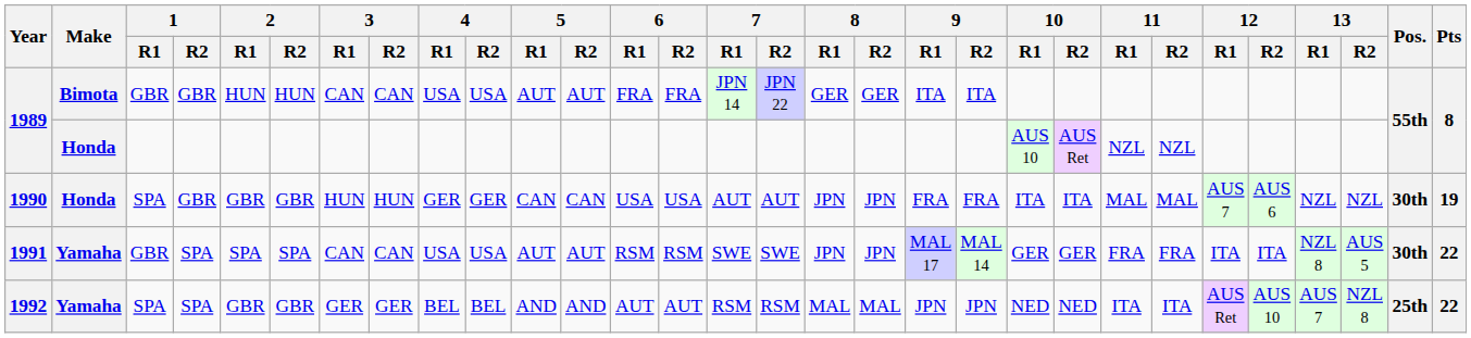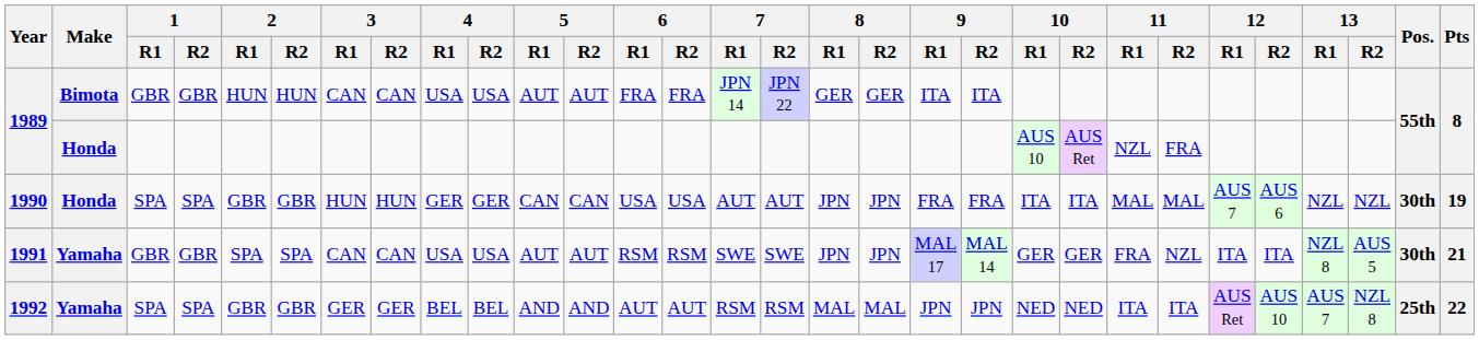 <table class="wikitable" style="text-align:center; font-size:90%">
 <tr>
 <th valign="middle" rowspan=2>Year</th>
 <th valign="middle" rowspan=2>Make</th>
 <th colspan=2>1</th>
 <th colspan=2>2</th>
 <th colspan=2>3</th>
 <th colspan=2>4</th>
 <th colspan=2>5</th>
 <th colspan=2>6</th>
 <th colspan=2>7</th>
 <th colspan=2>8</th>
 <th colspan=2>9</th>
 <th colspan=2>10</th>
 <th colspan=2>11</th>
 <th colspan=2>12</th>
 <th colspan=2>13</th>
 <th rowspan=2>Pos.</th>
 <th rowspan=2>Pts</th>
 </tr>
 <tr>
 <th>R1</th>
 <th>R2</th>
 <th>R1</th>
 <th>R2</th>
 <th>R1</th>
 <th>R2</th>
 <th>R1</th>
 <th>R2</th>
 <th>R1</th>
 <th>R2</th>
 <th>R1</th>
 <th>R2</th>
 <th>R1</th>
 <th>R2</th>
 <th>R1</th>
 <th>R2</th>
 <th>R1</th>
 <th>R2</th>
 <th>R1</th>
 <th>R2</th>
 <th>R1</th>
 <th>R2</th>
 <th>R1</th>
 <th>R2</th>
 <th>R1</th>
 <th>R2</th>
 </tr>
 <tr>
 <th rowspan=2><a href='#'>1989</a></th>
 <th><a href='#'>Bimota</a></th>
 <td><a href='#'>GBR</a></td>
 <td><a href='#'>GBR</a></td>
 <td><a href='#'>HUN</a></td>
 <td><a href='#'>HUN</a></td>
 <td><a href='#'>CAN</a></td>
 <td><a href='#'>CAN</a></td>
 <td><a href='#'>USA</a></td>
 <td><a href='#'>USA</a></td>
 <td><a href='#'>AUT</a></td>
 <td><a href='#'>AUT</a></td>
 <td><a href='#'>FRA</a></td>
 <td><a href='#'>FRA</a></td>
 <td bgcolor="#DFFFDF"><a href='#'>JPN</a><br><small>14</small></td>
 <td bgcolor="#CFCFFF"><a href='#'>JPN</a><br><small>22</small></td>
 <td><a href='#'>GER</a></td>
 <td><a href='#'>GER</a></td>
 <td><a href='#'>ITA</a></td>
 <td><a href='#'>ITA</a></td>
 <td></td>
 <td></td>
 <td></td>
 <td></td>
 <td></td>
 <td></td>
 <td></td>
 <td></td>
 <th rowspan=2>55th</th>
 <th rowspan=2>8</th>
 </tr>
 <tr>
 <th><a href='#'>Honda</a></th>
 <td></td>
 <td></td>
 <td></td>
 <td></td>
 <td></td>
 <td></td>
 <td></td>
 <td></td>
 <td></td>
 <td></td>
 <td></td>
 <td></td>
 <td></td>
 <td></td>
 <td></td>
 <td></td>
 <td></td>
 <td></td>
 <td bgcolor="#DFFFDF"><a href='#'>AUS</a><br><small>10</small></td>
 <td bgcolor="#EFCFFF"><a href='#'>AUS</a><br><small>Ret</small></td>
 <td><a href='#'>NZL</a></td>
-<td><a href='#'>NZL</a></td>
+<td><a href='#'>FRA</a></td>
 <td></td>
 <td></td>
 <td></td>
 <td></td>
 </tr>
 <tr>
 <th><a href='#'>1990</a></th>
 <th><a href='#'>Honda</a></th>
 <td><a href='#'>SPA</a></td>
-<td><a href='#'>GBR</a></td>
+<td><a href='#'>SPA</a></td>
 <td><a href='#'>GBR</a></td>
 <td><a href='#'>GBR</a></td>
 <td><a href='#'>HUN</a></td>
 <td><a href='#'>HUN</a></td>
 <td><a href='#'>GER</a></td>
 <td><a href='#'>GER</a></td>
 <td><a href='#'>CAN</a></td>
 <td><a href='#'>CAN</a></td>
 <td><a href='#'>USA</a></td>
 <td><a href='#'>USA</a></td>
 <td><a href='#'>AUT</a></td>
 <td><a href='#'>AUT</a></td>
 <td><a href='#'>JPN</a></td>
 <td><a href='#'>JPN</a></td>
 <td><a href='#'>FRA</a></td>
 <td><a href='#'>FRA</a></td>
 <td><a href='#'>ITA</a></td>
 <td><a href='#'>ITA</a></td>
 <td><a href='#'>MAL</a></td>
 <td><a href='#'>MAL</a></td>
 <td bgcolor="#DFFFDF"><a href='#'>AUS</a><br><small>7</small></td>
 <td bgcolor="#DFFFDF"><a href='#'>AUS</a><br><small>6</small></td>
 <td><a href='#'>NZL</a></td>
 <td><a href='#'>NZL</a></td>
 <th>30th</th>
 <th>19</th>
 </tr>
 <tr>
 <th><a href='#'>1991</a></th>
 <th><a href='#'>Yamaha</a></th>
 <td><a href='#'>GBR</a></td>
-<td><a href='#'>SPA</a></td>
+<td><a href='#'>GBR</a></td>
 <td><a href='#'>SPA</a></td>
 <td><a href='#'>SPA</a></td>
 <td><a href='#'>CAN</a></td>
 <td><a href='#'>CAN</a></td>
 <td><a href='#'>USA</a></td>
 <td><a href='#'>USA</a></td>
 <td><a href='#'>AUT</a></td>
 <td><a href='#'>AUT</a></td>
 <td><a href='#'>RSM</a></td>
 <td><a href='#'>RSM</a></td>
 <td><a href='#'>SWE</a></td>
 <td><a href='#'>SWE</a></td>
 <td><a href='#'>JPN</a></td>
 <td><a href='#'>JPN</a></td>
 <td bgcolor="#CFCFFF"><a href='#'>MAL</a><br><small>17</small></td>
 <td bgcolor="#DFFFDF"><a href='#'>MAL</a><br><small>14</small></td>
 <td><a href='#'>GER</a></td>
 <td><a href='#'>GER</a></td>
 <td><a href='#'>FRA</a></td>
-<td><a href='#'>FRA</a></td>
+<td><a href='#'>NZL</a></td>
 <td><a href='#'>ITA</a></td>
 <td><a href='#'>ITA</a></td>
 <td bgcolor="#DFFFDF"><a href='#'>NZL</a><br><small>8</small></td>
 <td bgcolor="#DFFFDF"><a href='#'>AUS</a><br><small>5</small></td>
 <th>30th</th>
-<th>22</th>
+<th>21</th>
 </tr>
 <tr>
 <th><a href='#'>1992</a></th>
 <th><a href='#'>Yamaha</a></th>
 <td><a href='#'>SPA</a></td>
 <td><a href='#'>SPA</a></td>
 <td><a href='#'>GBR</a></td>
 <td><a href='#'>GBR</a></td>
 <td><a href='#'>GER</a></td>
 <td><a href='#'>GER</a></td>
 <td><a href='#'>BEL</a></td>
 <td><a href='#'>BEL</a></td>
 <td><a href='#'>AND</a></td>
 <td><a href='#'>AND</a></td>
 <td><a href='#'>AUT</a></td>
 <td><a href='#'>AUT</a></td>
 <td><a href='#'>RSM</a></td>
 <td><a href='#'>RSM</a></td>
 <td><a href='#'>MAL</a></td>
 <td><a href='#'>MAL</a></td>
 <td><a href='#'>JPN</a></td>
 <td><a href='#'>JPN</a></td>
 <td><a href='#'>NED</a></td>
 <td><a href='#'>NED</a></td>
 <td><a href='#'>ITA</a></td>
 <td><a href='#'>ITA</a></td>
 <td bgcolor="#EFCFFF"><a href='#'>AUS</a><br><small>Ret</small></td>
 <td bgcolor="#DFFFDF"><a href='#'>AUS</a><br><small>10</small></td>
 <td bgcolor="#DFFFDF"><a href='#'>AUS</a><br><small>7</small></td>
 <td bgcolor="#DFFFDF"><a href='#'>NZL</a><br><small>8</small></td>
 <th>25th</th>
 <th>22</th>
 </tr>
 </table>
